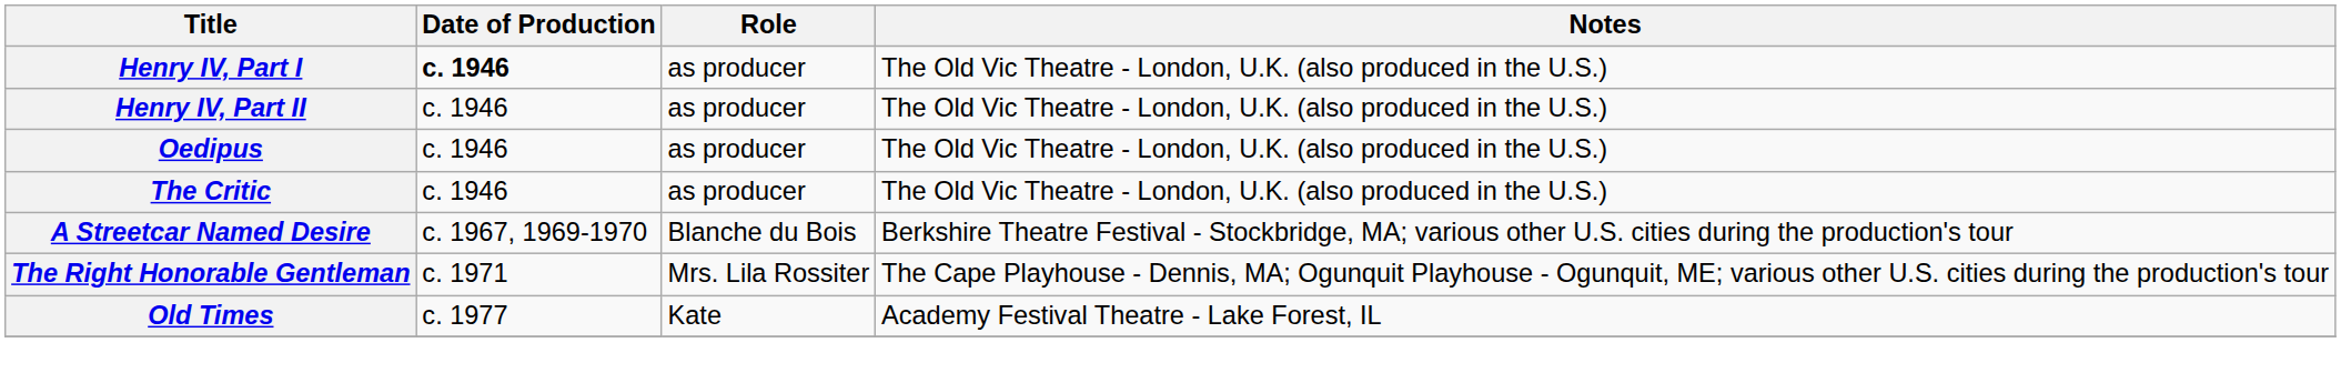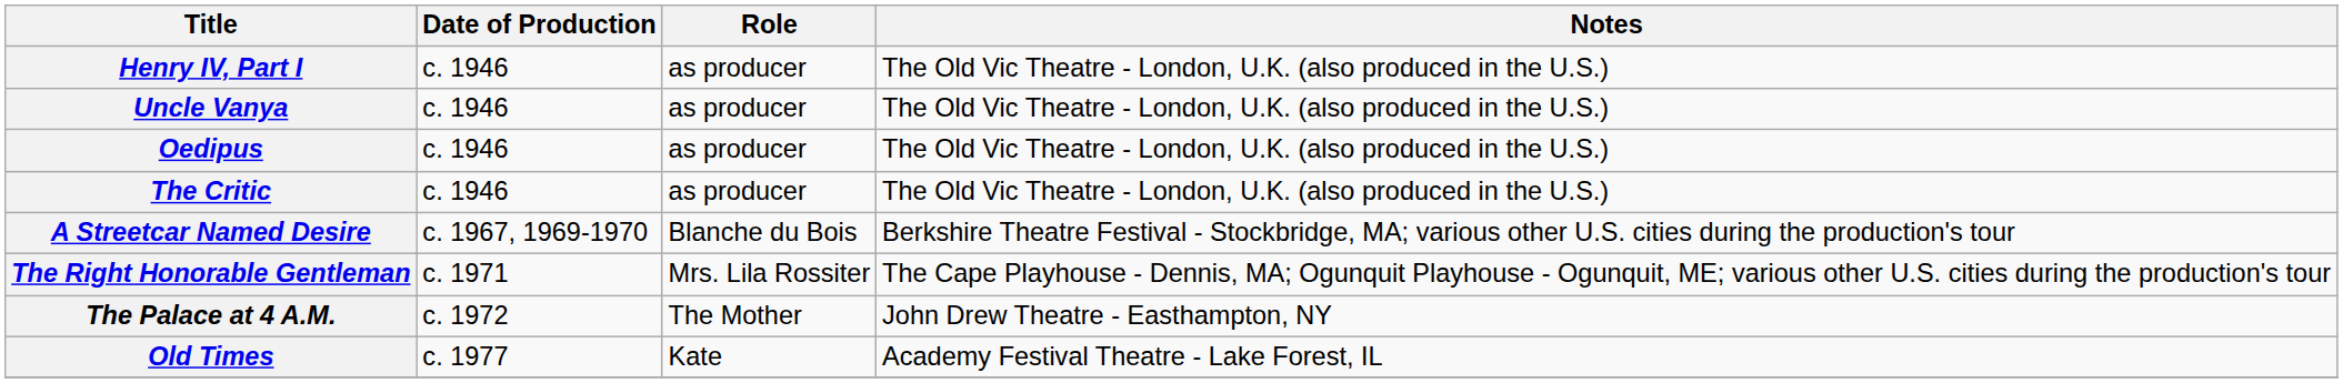 <table class="wikitable sortable plainrowheaders">
 <tr>
 <th scope="col">Title</th>
 <th scope="col">Date of Production</th>
 <th scope="col">Role</th>
 <th scope="col">Notes</th>
 </tr>
 <tr>
 <th scope="row"><em><a href='#'>Henry IV, Part I</a></em></th>
-<td><strong>c. 1946</strong></td>
+<td>c. 1946</td>
 <td>as producer</td>
 <td>The Old Vic Theatre - London, U.K. (also produced in the U.S.)</td>
 </tr>
 <tr>
-<th scope="row"><em><a href='#'>Henry IV, Part II</a></em></th>
+<th scope="row"><em><a href='#'>Uncle Vanya</a></em></th>
 <td>c. 1946</td>
 <td>as producer</td>
 <td>The Old Vic Theatre - London, U.K. (also produced in the U.S.)</td>
 </tr>
 <tr>
 <th scope="row"><em><a href='#'>Oedipus</a></em></th>
 <td>c. 1946</td>
 <td>as producer</td>
 <td>The Old Vic Theatre - London, U.K. (also produced in the U.S.)</td>
 </tr>
 <tr>
 <th scope="row"><em><a href='#'>The Critic</a></em></th>
 <td>c. 1946</td>
 <td>as producer</td>
 <td>The Old Vic Theatre - London, U.K. (also produced in the U.S.)</td>
 </tr>
 <tr>
 <th scope="row"><em><a href='#'>A Streetcar Named Desire</a></em></th>
 <td>c. 1967, 1969-1970</td>
 <td>Blanche du Bois</td>
 <td>Berkshire Theatre Festival - Stockbridge, MA; various other U.S. cities during the production's tour</td>
 </tr>
 <tr>
 <th scope="row"><em><a href='#'>The Right Honorable Gentleman</a></em></th>
 <td>c. 1971</td>
 <td>Mrs. Lila Rossiter</td>
 <td>The Cape Playhouse - Dennis, MA; Ogunquit Playhouse - Ogunquit, ME; various other U.S. cities during the production's tour</td>
 </tr>
 <tr>
+<th scope="row"><em>The Palace at 4 A.M.</em></th>
+<td>c. 1972</td>
+<td>The Mother</td>
+<td>John Drew Theatre - Easthampton, NY</td>
+</tr>
+<tr>
 <th scope="row"><em><a href='#'>Old Times</a></em></th>
 <td>c. 1977</td>
 <td>Kate</td>
 <td>Academy Festival Theatre - Lake Forest, IL</td>
 </tr>
 <tr>
 </tr>
 </table>
